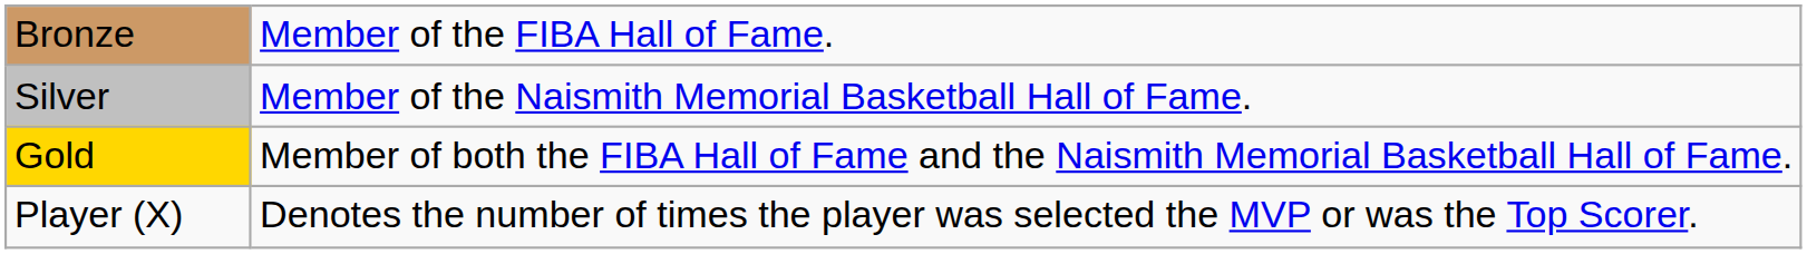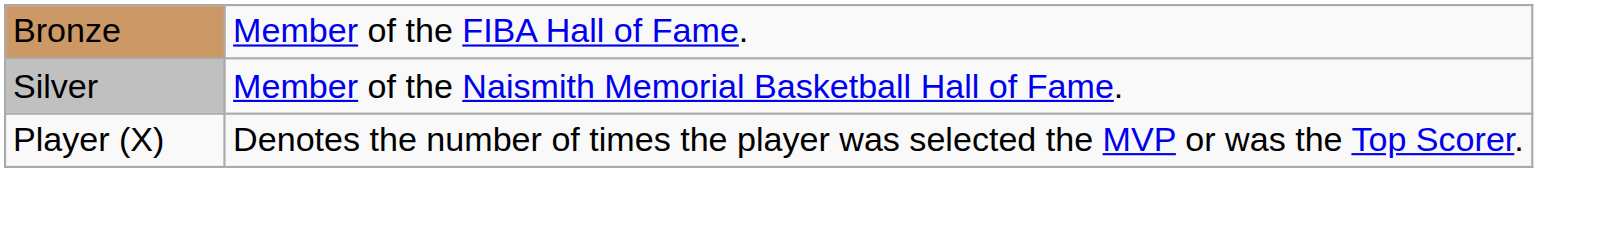 <table class="wikitable">
 <tr>
 <td style="background:#c96; border:1px solid #aaa; width:6em;">Bronze</td>
 <td><a href='#'>Member</a> of the <a href='#'>FIBA Hall of Fame</a>.</td>
 </tr>
 <tr>
 <td style="background:silver; border:1px solid #aaa; width:6em;">Silver</td>
 <td><a href='#'>Member</a> of the <a href='#'>Naismith Memorial Basketball Hall of Fame</a>.</td>
 </tr>
 <tr>
-<td style="background:gold; border:1px solid #aaa; width:6em;">Gold</td>
-<td>Member of both the <a href='#'>FIBA Hall of Fame</a> and the <a href='#'>Naismith Memorial Basketball Hall of Fame</a>.</td>
-</tr>
-<tr>
 <td>Player (X)</td>
 <td>Denotes the number of times the player was selected the <a href='#'>MVP</a> or was the <a href='#'>Top Scorer</a>.</td>
 </tr>
 </table>
